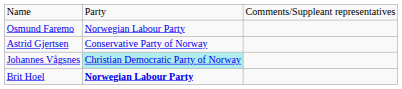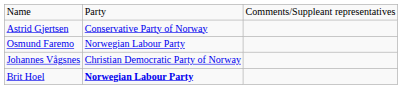 <table class="wikitable">
 <tr>
 <td>Name</td>
 <td>Party</td>
 <td>Comments/Suppleant representatives</td>
 </tr>
 <tr>
+<td><a href='#'>Astrid Gjertsen</a></td>
+<td><a href='#'>Conservative Party of Norway</a></td>
+<td></td>
+</tr>
+<tr>
 <td><a href='#'>Osmund Faremo</a></td>
 <td><a href='#'>Norwegian Labour Party</a></td>
 <td></td>
 </tr>
 <tr>
-<td><a href='#'>Astrid Gjertsen</a></td>
-<td><a href='#'>Conservative Party of Norway</a></td>
-<td></td>
-</tr>
-<tr>
 <td><a href='#'>Johannes Vågsnes</a></td>
-<td style="background: paleturquoise;"><a href='#'>Christian Democratic Party of Norway</a></td>
+<td><a href='#'>Christian Democratic Party of Norway</a></td>
 <td></td>
 </tr>
 <tr>
 <td><a href='#'>Brit Hoel</a></td>
 <td><strong><a href='#'>Norwegian Labour Party</a></strong></td>
 <td></td>
 </tr>
 </table>
